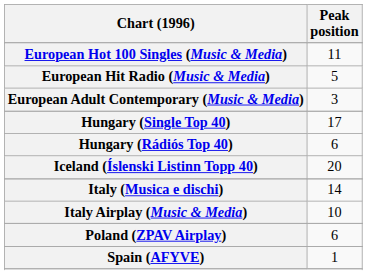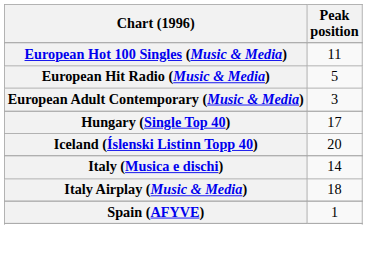 <table class="wikitable sortable plainrowheaders" style="text-align:center">
 <tr>
 <th scope="col">Chart (1996)</th>
 <th scope="col">Peak<br>position</th>
 </tr>
 <tr>
 </tr>
 <tr>
 </tr>
 <tr>
 </tr>
 <tr>
 </tr>
 <tr>
 <th scope="row"><a href='#'>European Hot 100 Singles</a> (<em><a href='#'>Music & Media</a></em>)</th>
 <td>11</td>
 </tr>
 <tr>
 <th scope="row">European Hit Radio (<em><a href='#'>Music & Media</a></em>)</th>
 <td>5</td>
 </tr>
 <tr>
 <th scope="row">European Adult Contemporary (<em><a href='#'>Music & Media</a></em>)</th>
 <td>3</td>
 </tr>
 <tr>
 </tr>
 <tr>
 </tr>
 <tr>
 <th scope="row">Hungary (<a href='#'>Single Top 40</a>)</th>
 <td>17</td>
 </tr>
 <tr>
-<th scope="row">Hungary (<a href='#'>Rádiós Top 40</a>)</th>
-<td>6</td>
-</tr>
-<tr>
 <th scope="row">Iceland (<a href='#'>Íslenski Listinn Topp 40</a>)</th>
 <td>20</td>
 </tr>
 <tr>
 </tr>
 <tr>
 <th scope="row">Italy (<a href='#'>Musica e dischi</a>)</th>
 <td>14</td>
 </tr>
 <tr>
 <th scope="row">Italy Airplay (<em><a href='#'>Music & Media</a></em>)</th>
-<td>10</td>
+<td>18</td>
 </tr>
 <tr>
 </tr>
 <tr>
 </tr>
 <tr>
 </tr>
 <tr>
-</tr>
-<tr>
-<th scope="row">Poland (<a href='#'>ZPAV Airplay</a>)</th>
-<td>6</td>
 </tr>
 <tr>
 </tr>
 <tr>
 <th scope="row">Spain (<a href='#'>AFYVE</a>)</th>
 <td>1</td>
 </tr>
 <tr>
 </tr>
 <tr>
 </tr>
 <tr>
 </tr>
 </table>
